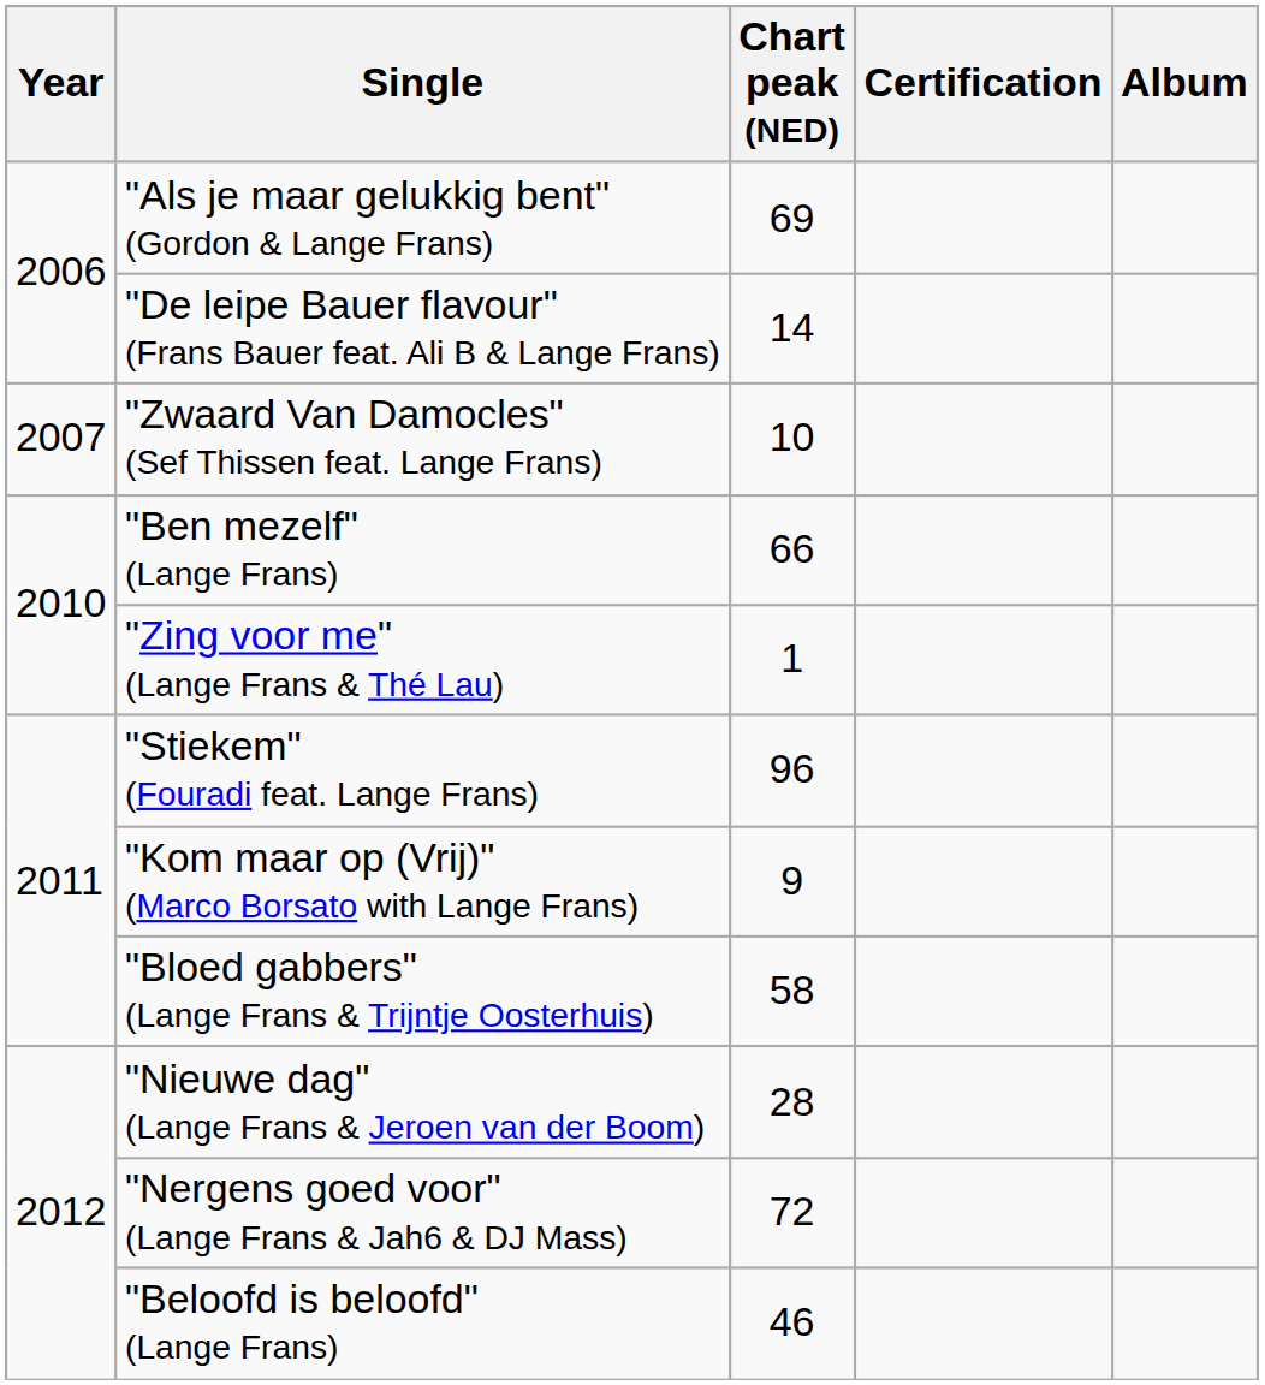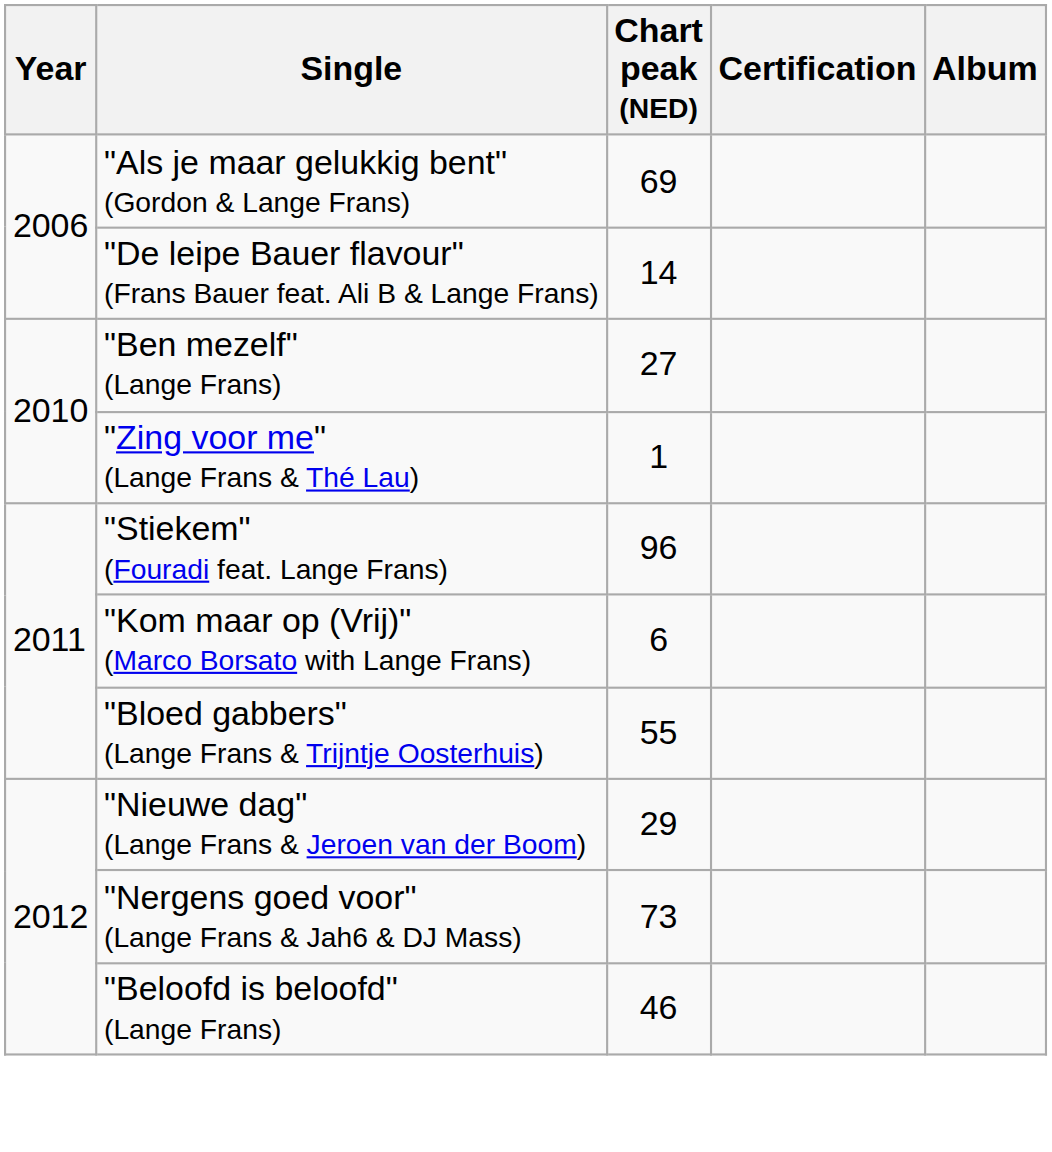 <table class="wikitable">
 <tr>
 <th>Year</th>
 <th>Single</th>
 <th>Chart <br>peak<br><small>(NED)<br></small></th>
 <th>Certification</th>
 <th>Album</th>
 </tr>
 <tr>
 <td rowspan=2>2006</td>
 <td>"Als je maar gelukkig bent" <br><small>(Gordon & Lange Frans)</small></td>
 <td style="text-align:center;">69</td>
 <td style="text-align:center;"></td>
 <td style="text-align:center;"></td>
 </tr>
 <tr>
 <td>"De leipe Bauer flavour" <br><small>(Frans Bauer feat. Ali B & Lange Frans)</small></td>
 <td style="text-align:center;">14</td>
 <td style="text-align:center;"></td>
 <td style="text-align:center;"></td>
 </tr>
 <tr>
-<td>2007</td>
-<td>"Zwaard Van Damocles" <br><small>(Sef Thissen feat. Lange Frans)</small></td>
-<td style="text-align:center;">10</td>
-<td style="text-align:center;"></td>
-<td style="text-align:center;"></td>
-</tr>
-<tr>
 <td rowspan=2>2010</td>
 <td>"Ben mezelf" <br><small>(Lange Frans)</small></td>
-<td style="text-align:center;">66</td>
+<td style="text-align:center;">27</td>
 <td style="text-align:center;"></td>
 <td style="text-align:center;"></td>
 </tr>
 <tr>
 <td>"<a href='#'>Zing voor me</a>" <br><small>(Lange Frans & <a href='#'>Thé Lau</a>)</small></td>
 <td style="text-align:center;">1</td>
 <td style="text-align:center;"></td>
 <td style="text-align:center;"></td>
 </tr>
 <tr>
 <td rowspan=3>2011</td>
 <td>"Stiekem" <br><small>(<a href='#'>Fouradi</a> feat. Lange Frans)</small></td>
 <td style="text-align:center;">96</td>
 <td style="text-align:center;"></td>
 <td style="text-align:center;"></td>
 </tr>
 <tr>
 <td>"Kom maar op (Vrij)" <br><small>(<a href='#'>Marco Borsato</a> with Lange Frans)</small></td>
-<td style="text-align:center;">9</td>
+<td style="text-align:center;">6</td>
 <td style="text-align:center;"></td>
 <td style="text-align:center;"></td>
 </tr>
 <tr>
 <td>"Bloed gabbers" <br><small>(Lange Frans & <a href='#'>Trijntje Oosterhuis</a>)</small></td>
-<td style="text-align:center;">58</td>
+<td style="text-align:center;">55</td>
 <td style="text-align:center;"></td>
 <td style="text-align:center;"></td>
 </tr>
 <tr>
 <td rowspan=3>2012</td>
 <td>"Nieuwe dag" <br> <small>(Lange Frans & <a href='#'>Jeroen van der Boom</a>)</small></td>
-<td style="text-align:center;">28</td>
+<td style="text-align:center;">29</td>
 <td style="text-align:center;"></td>
 <td style="text-align:center;"></td>
 </tr>
 <tr>
 <td>"Nergens goed voor" <br><small>(Lange Frans & Jah6 & DJ Mass)</small></td>
-<td style="text-align:center;">72</td>
+<td style="text-align:center;">73</td>
 <td style="text-align:center;"></td>
 <td style="text-align:center;"></td>
 </tr>
 <tr>
 <td>"Beloofd is beloofd" <br><small>(Lange Frans)</small></td>
 <td style="text-align:center;">46</td>
 <td style="text-align:center;"></td>
 <td style="text-align:center;"></td>
 </tr>
 </table>
